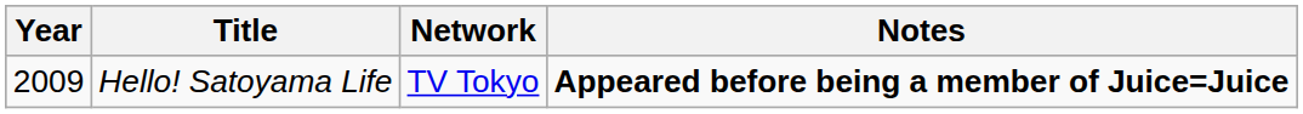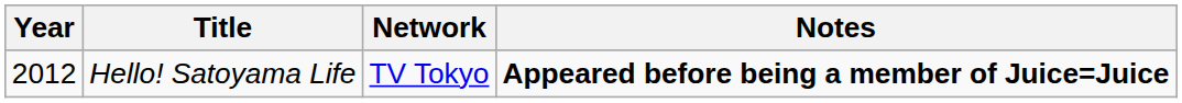 <table class="wikitable">
 <tr>
 <th>Year</th>
 <th>Title</th>
 <th>Network</th>
 <th>Notes</th>
 </tr>
 <tr>
-<td>2009</td>
+<td>2012</td>
 <td><em>Hello! Satoyama Life</em></td>
 <td><a href='#'>TV Tokyo</a></td>
 <td><strong>Appeared before being a member of Juice=Juice</strong></td>
 </tr>
 </table>
